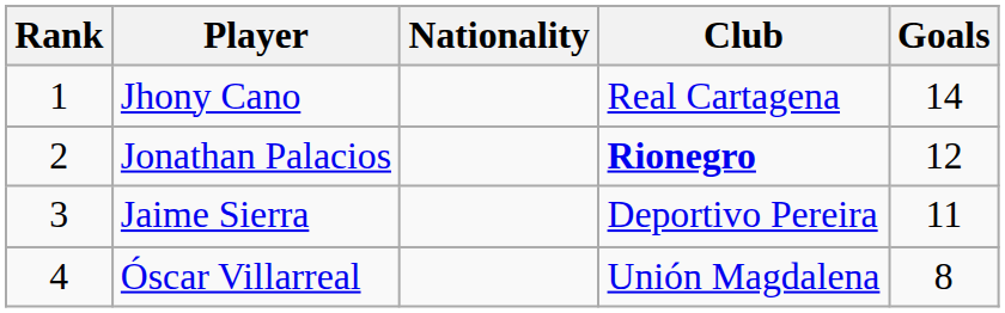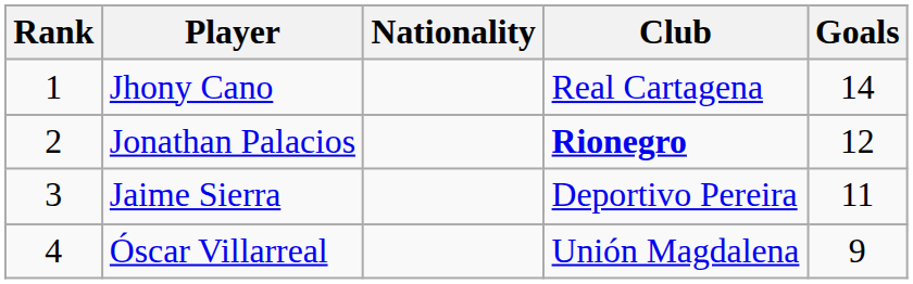 <table class="wikitable" border="1">
 <tr>
 <th>Rank</th>
 <th>Player</th>
 <th>Nationality</th>
 <th>Club</th>
 <th>Goals</th>
 </tr>
 <tr>
 <td align=center rowspan=1>1</td>
 <td><a href='#'>Jhony Cano</a></td>
 <td></td>
 <td><a href='#'>Real Cartagena</a></td>
 <td align=center>14</td>
 </tr>
 <tr>
 <td align=center rowspan=1>2</td>
 <td><a href='#'>Jonathan Palacios</a></td>
 <td></td>
 <td><strong><a href='#'>Rionegro</a></strong></td>
 <td align=center>12</td>
 </tr>
 <tr>
 <td align=center rowspan=1>3</td>
 <td><a href='#'>Jaime Sierra</a></td>
 <td></td>
 <td><a href='#'>Deportivo Pereira</a></td>
 <td align=center>11</td>
 </tr>
 <tr>
 <td align=center rowspan=1>4</td>
 <td><a href='#'>Óscar Villarreal</a></td>
 <td></td>
 <td><a href='#'>Unión Magdalena</a></td>
-<td align=center>8</td>
+<td align=center>9</td>
 </tr>
 </table>
